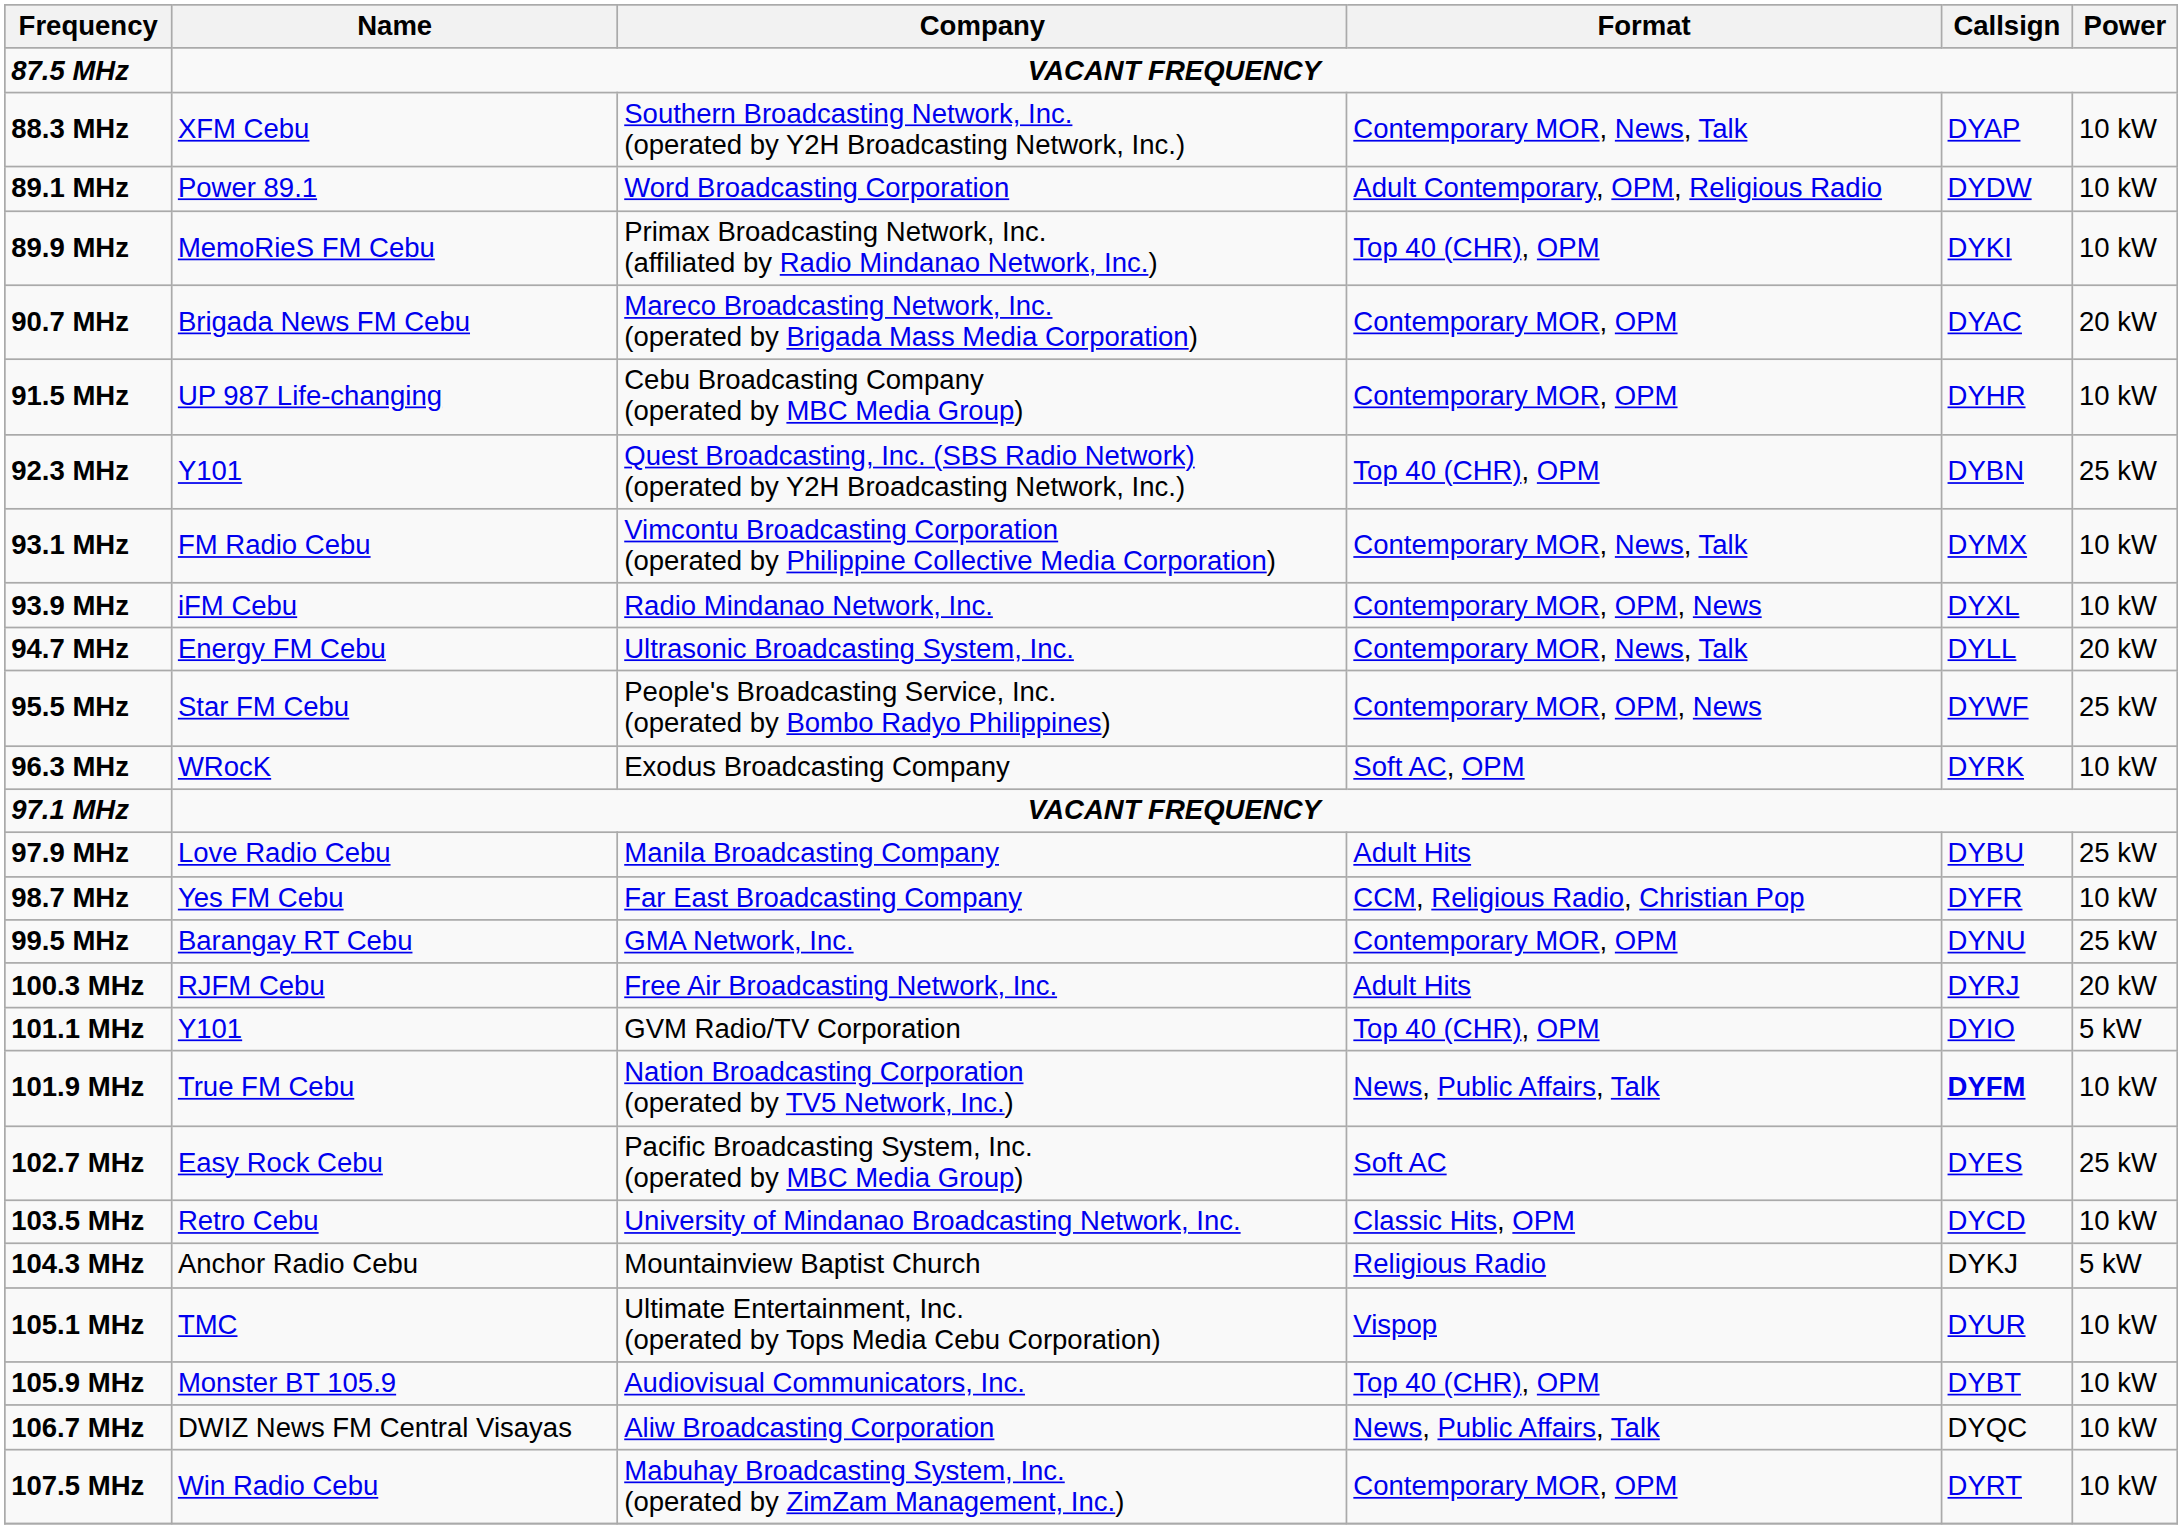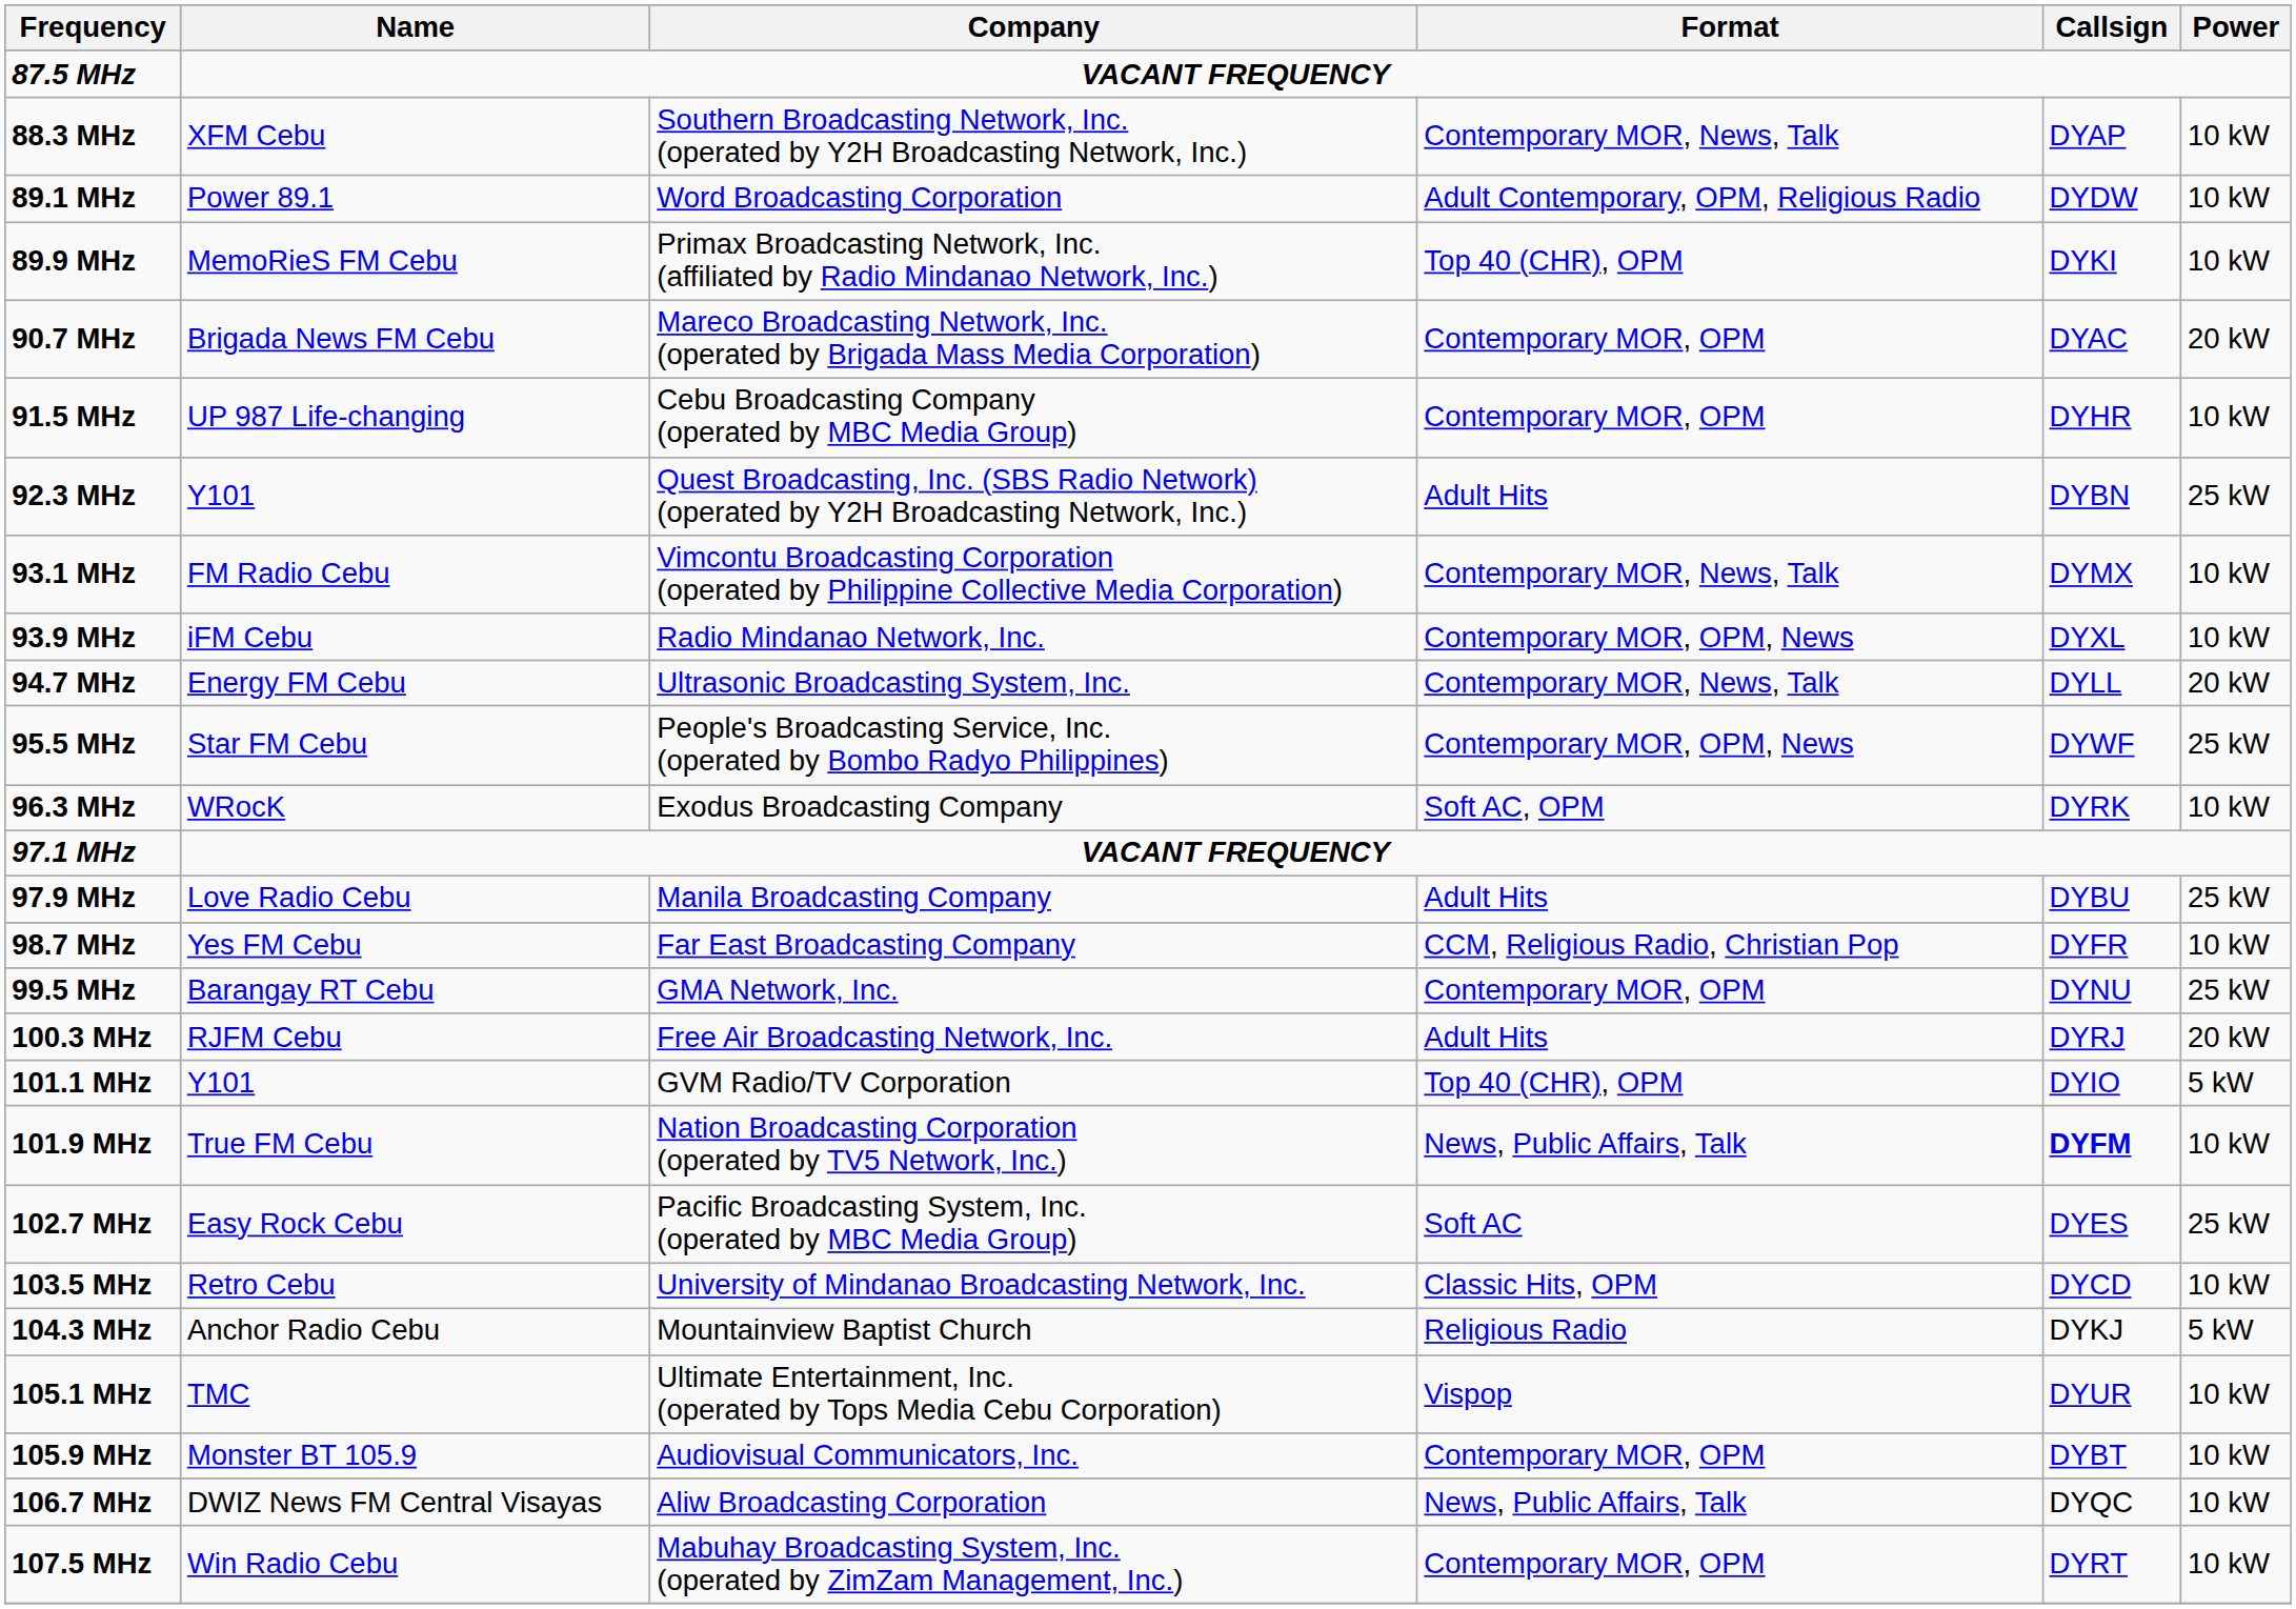 <table class="sortable wikitable" style="width:100%" style="text-align:center;">
 <tr>
 <th>Frequency</th>
 <th>Name</th>
 <th>Company</th>
 <th>Format</th>
 <th>Callsign</th>
 <th>Power</th>
 </tr>
 <tr>
 <td><strong><em>87.5 MHz</em></strong></td>
 <td colspan="5" style="text-align:center;"><strong><em>VACANT FREQUENCY</em></strong></td>
 </tr>
 <tr>
 <td><strong>88.3 MHz</strong></td>
 <td><a href='#'>XFM Cebu</a></td>
 <td><a href='#'>Southern Broadcasting Network, Inc.</a><br>(operated by Y2H Broadcasting Network, Inc.)</td>
 <td><a href='#'>Contemporary MOR</a>, <a href='#'>News</a>, <a href='#'>Talk</a></td>
 <td><a href='#'>DYAP</a></td>
 <td>10 kW</td>
 </tr>
 <tr>
 <td><strong>89.1 MHz</strong></td>
 <td><a href='#'>Power 89.1</a></td>
 <td><a href='#'>Word Broadcasting Corporation</a></td>
 <td><a href='#'>Adult Contemporary</a>, <a href='#'>OPM</a>, <a href='#'>Religious Radio</a></td>
 <td><a href='#'>DYDW</a></td>
 <td>10 kW</td>
 </tr>
 <tr>
 <td><strong>89.9 MHz</strong></td>
 <td><a href='#'>MemoRieS FM Cebu</a></td>
 <td>Primax Broadcasting Network, Inc.<br>(affiliated by <a href='#'>Radio Mindanao Network, Inc.</a>)</td>
 <td><a href='#'>Top 40 (CHR)</a>, <a href='#'>OPM</a></td>
 <td><a href='#'>DYKI</a></td>
 <td>10 kW</td>
 </tr>
 <tr>
 <td><strong>90.7 MHz</strong></td>
 <td><a href='#'>Brigada News FM Cebu</a></td>
 <td><a href='#'>Mareco Broadcasting Network, Inc.</a><br>(operated by <a href='#'>Brigada Mass Media Corporation</a>)</td>
 <td><a href='#'>Contemporary MOR</a>, <a href='#'>OPM</a></td>
 <td><a href='#'>DYAC</a></td>
 <td>20 kW</td>
 </tr>
 <tr>
 <td><strong>91.5 MHz</strong></td>
 <td><a href='#'>UP 987 Life-changing</a></td>
 <td>Cebu Broadcasting Company<br>(operated by <a href='#'>MBC Media Group</a>)</td>
 <td><a href='#'>Contemporary MOR</a>, <a href='#'>OPM</a></td>
 <td><a href='#'>DYHR</a></td>
 <td>10 kW</td>
 </tr>
 <tr>
 <td><strong>92.3 MHz</strong></td>
 <td><a href='#'>Y101</a></td>
 <td><a href='#'>Quest Broadcasting, Inc. (SBS Radio Network)</a><br>(operated by Y2H Broadcasting Network, Inc.)</td>
-<td><a href='#'>Top 40 (CHR)</a>, <a href='#'>OPM</a></td>
+<td><a href='#'>Adult Hits</a></td>
 <td><a href='#'>DYBN</a></td>
 <td>25 kW</td>
 </tr>
 <tr>
 <td><strong>93.1 MHz</strong></td>
 <td><a href='#'>FM Radio Cebu</a></td>
 <td><a href='#'>Vimcontu Broadcasting Corporation</a><br>(operated by <a href='#'>Philippine Collective Media Corporation</a>)</td>
 <td><a href='#'>Contemporary MOR</a>, <a href='#'>News</a>, <a href='#'>Talk</a></td>
 <td><a href='#'>DYMX</a></td>
 <td>10 kW</td>
 </tr>
 <tr>
 <td><strong>93.9 MHz</strong></td>
 <td><a href='#'>iFM Cebu</a></td>
 <td><a href='#'>Radio Mindanao Network, Inc.</a></td>
 <td><a href='#'>Contemporary MOR</a>, <a href='#'>OPM</a>, <a href='#'>News</a></td>
 <td><a href='#'>DYXL</a></td>
 <td>10 kW</td>
 </tr>
 <tr>
 <td><strong>94.7 MHz</strong></td>
 <td><a href='#'>Energy FM Cebu</a></td>
 <td><a href='#'>Ultrasonic Broadcasting System, Inc.</a></td>
 <td><a href='#'>Contemporary MOR</a>, <a href='#'>News</a>, <a href='#'>Talk</a></td>
 <td><a href='#'>DYLL</a></td>
 <td>20 kW</td>
 </tr>
 <tr>
 <td><strong>95.5 MHz</strong></td>
 <td><a href='#'>Star FM Cebu</a></td>
 <td>People's Broadcasting Service, Inc.<br>(operated by <a href='#'>Bombo Radyo Philippines</a>)</td>
 <td><a href='#'>Contemporary MOR</a>, <a href='#'>OPM</a>, <a href='#'>News</a></td>
 <td><a href='#'>DYWF</a></td>
 <td>25 kW</td>
 </tr>
 <tr>
 <td><strong>96.3 MHz</strong></td>
 <td><a href='#'>WRocK</a></td>
 <td>Exodus Broadcasting Company</td>
 <td><a href='#'>Soft AC</a>, <a href='#'>OPM</a></td>
 <td><a href='#'>DYRK</a></td>
 <td>10 kW</td>
 </tr>
 <tr>
 <td><strong><em>97.1 MHz</em></strong></td>
 <td colspan="5" style="text-align:center;"><strong><em>VACANT FREQUENCY</em></strong></td>
 </tr>
 <tr>
 <td><strong>97.9 MHz</strong></td>
 <td><a href='#'>Love Radio Cebu</a></td>
 <td><a href='#'>Manila Broadcasting Company</a></td>
 <td><a href='#'>Adult Hits</a></td>
 <td><a href='#'>DYBU</a></td>
 <td>25 kW</td>
 </tr>
 <tr>
 <td><strong>98.7 MHz</strong></td>
 <td><a href='#'>Yes FM Cebu</a></td>
 <td><a href='#'>Far East Broadcasting Company</a></td>
 <td><a href='#'>CCM</a>, <a href='#'>Religious Radio</a>, <a href='#'>Christian Pop</a></td>
 <td><a href='#'>DYFR</a></td>
 <td>10 kW</td>
 </tr>
 <tr>
 <td><strong>99.5 MHz</strong></td>
 <td><a href='#'>Barangay RT Cebu</a></td>
 <td><a href='#'>GMA Network, Inc.</a></td>
 <td><a href='#'>Contemporary MOR</a>, <a href='#'>OPM</a></td>
 <td><a href='#'>DYNU</a></td>
 <td>25 kW</td>
 </tr>
 <tr>
 <td><strong>100.3 MHz</strong></td>
 <td><a href='#'>RJFM Cebu</a></td>
 <td><a href='#'>Free Air Broadcasting Network, Inc.</a></td>
 <td><a href='#'>Adult Hits</a></td>
 <td><a href='#'>DYRJ</a></td>
 <td>20 kW</td>
 </tr>
 <tr>
 <td><strong>101.1 MHz</strong></td>
 <td><a href='#'>Y101</a></td>
 <td>GVM Radio/TV Corporation</td>
 <td><a href='#'>Top 40 (CHR)</a>, <a href='#'>OPM</a></td>
 <td><a href='#'>DYIO</a></td>
 <td>5 kW</td>
 </tr>
 <tr>
 <td><strong>101.9 MHz</strong></td>
 <td><a href='#'>True FM Cebu</a></td>
 <td><a href='#'>Nation Broadcasting Corporation</a><br>(operated by <a href='#'>TV5 Network, Inc.</a>)</td>
 <td><a href='#'>News</a>, <a href='#'>Public Affairs</a>, <a href='#'>Talk</a></td>
 <td><strong><a href='#'>DYFM</a></strong></td>
 <td>10 kW</td>
 </tr>
 <tr>
 <td><strong>102.7 MHz</strong></td>
 <td><a href='#'>Easy Rock Cebu</a></td>
 <td>Pacific Broadcasting System, Inc.<br>(operated by <a href='#'>MBC Media Group</a>)</td>
 <td><a href='#'>Soft AC</a></td>
 <td><a href='#'>DYES</a></td>
 <td>25 kW</td>
 </tr>
 <tr>
 <td><strong>103.5 MHz</strong></td>
 <td><a href='#'>Retro Cebu</a></td>
 <td><a href='#'>University of Mindanao Broadcasting Network, Inc.</a></td>
 <td><a href='#'>Classic Hits</a>, <a href='#'>OPM</a></td>
 <td><a href='#'>DYCD</a></td>
 <td>10 kW</td>
 </tr>
 <tr>
 <td><strong>104.3 MHz</strong></td>
 <td>Anchor Radio Cebu</td>
 <td>Mountainview Baptist Church</td>
 <td><a href='#'>Religious Radio</a></td>
 <td>DYKJ</td>
 <td>5 kW</td>
 </tr>
 <tr>
 <td><strong>105.1 MHz</strong></td>
 <td><a href='#'>TMC</a></td>
 <td>Ultimate Entertainment, Inc.<br>(operated by Tops Media Cebu Corporation)</td>
 <td><a href='#'>Vispop</a></td>
 <td><a href='#'>DYUR</a></td>
 <td>10 kW</td>
 </tr>
 <tr>
 <td><strong>105.9 MHz</strong></td>
 <td><a href='#'>Monster BT 105.9</a></td>
 <td><a href='#'>Audiovisual Communicators, Inc.</a></td>
-<td><a href='#'>Top 40 (CHR)</a>, <a href='#'>OPM</a></td>
+<td><a href='#'>Contemporary MOR</a>, <a href='#'>OPM</a></td>
 <td><a href='#'>DYBT</a></td>
 <td>10 kW</td>
 </tr>
 <tr>
 <td><strong>106.7 MHz</strong></td>
 <td>DWIZ News FM Central Visayas</td>
 <td><a href='#'>Aliw Broadcasting Corporation</a></td>
 <td><a href='#'>News</a>, <a href='#'>Public Affairs</a>, <a href='#'>Talk</a></td>
 <td>DYQC</td>
 <td>10 kW</td>
 </tr>
 <tr>
 <td><strong>107.5 MHz</strong></td>
 <td><a href='#'>Win Radio Cebu</a></td>
 <td><a href='#'>Mabuhay Broadcasting System, Inc.</a><br>(operated by <a href='#'>ZimZam Management, Inc.</a>)</td>
 <td><a href='#'>Contemporary MOR</a>, <a href='#'>OPM</a></td>
 <td><a href='#'>DYRT</a></td>
 <td>10 kW</td>
 </tr>
 <tr>
 </tr>
 </table>
